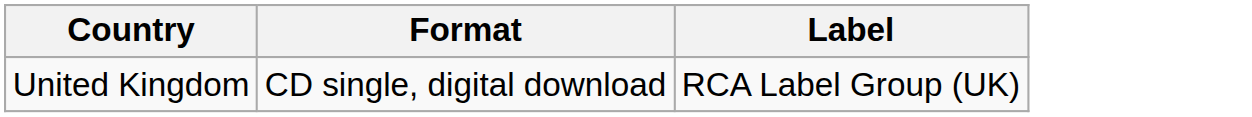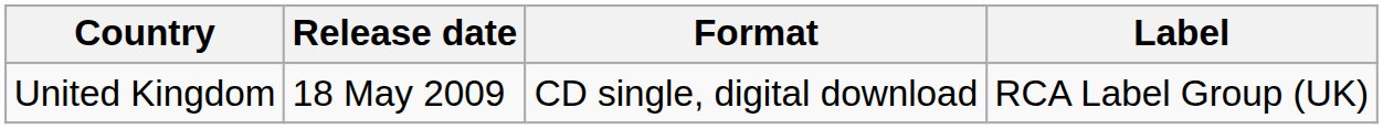 <table class="wikitable">
 <tr>
 <th>Country</th>
+<th>Release date</th>
 <th>Format</th>
 <th>Label</th>
 </tr>
 <tr>
 <td>United Kingdom</td>
+<td>18 May 2009</td>
 <td>CD single, digital download</td>
 <td>RCA Label Group (UK)</td>
 </tr>
 </table>
